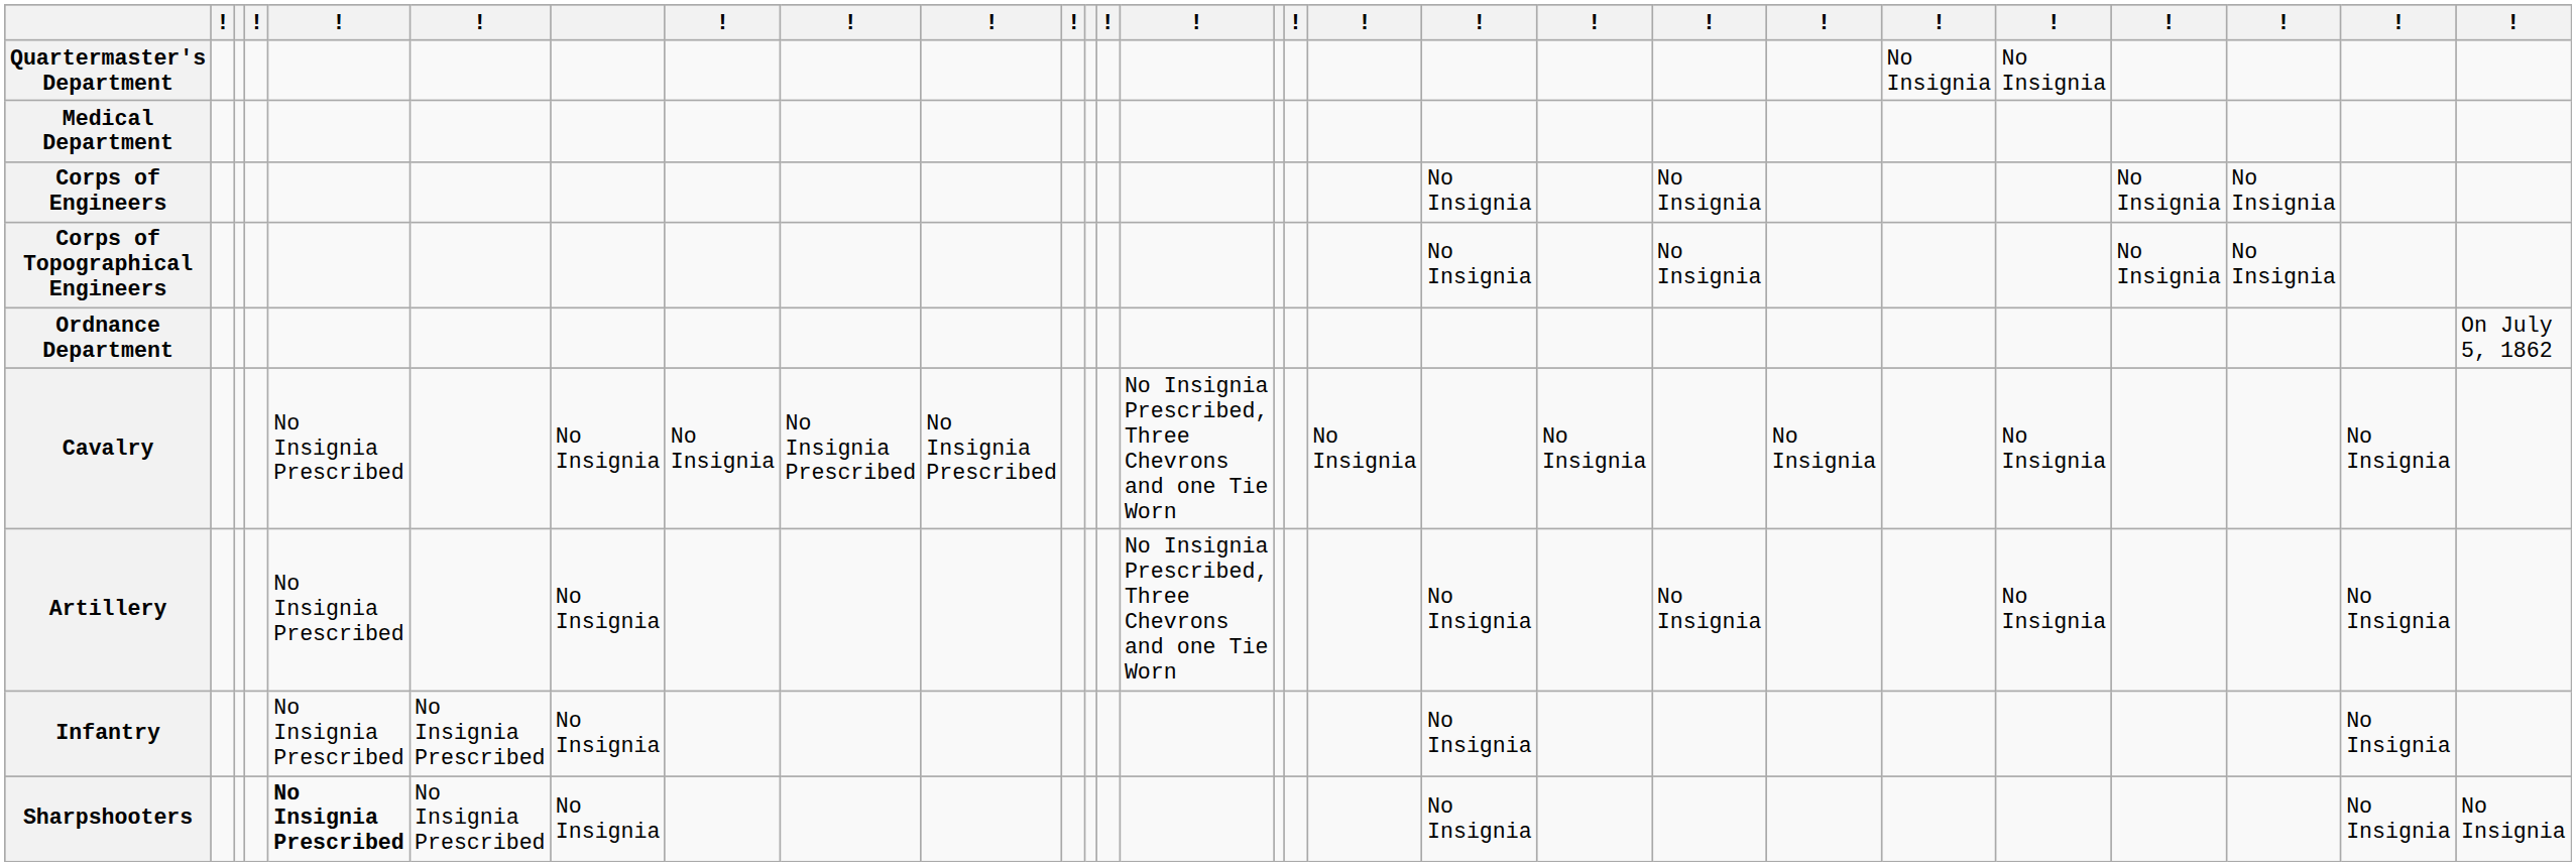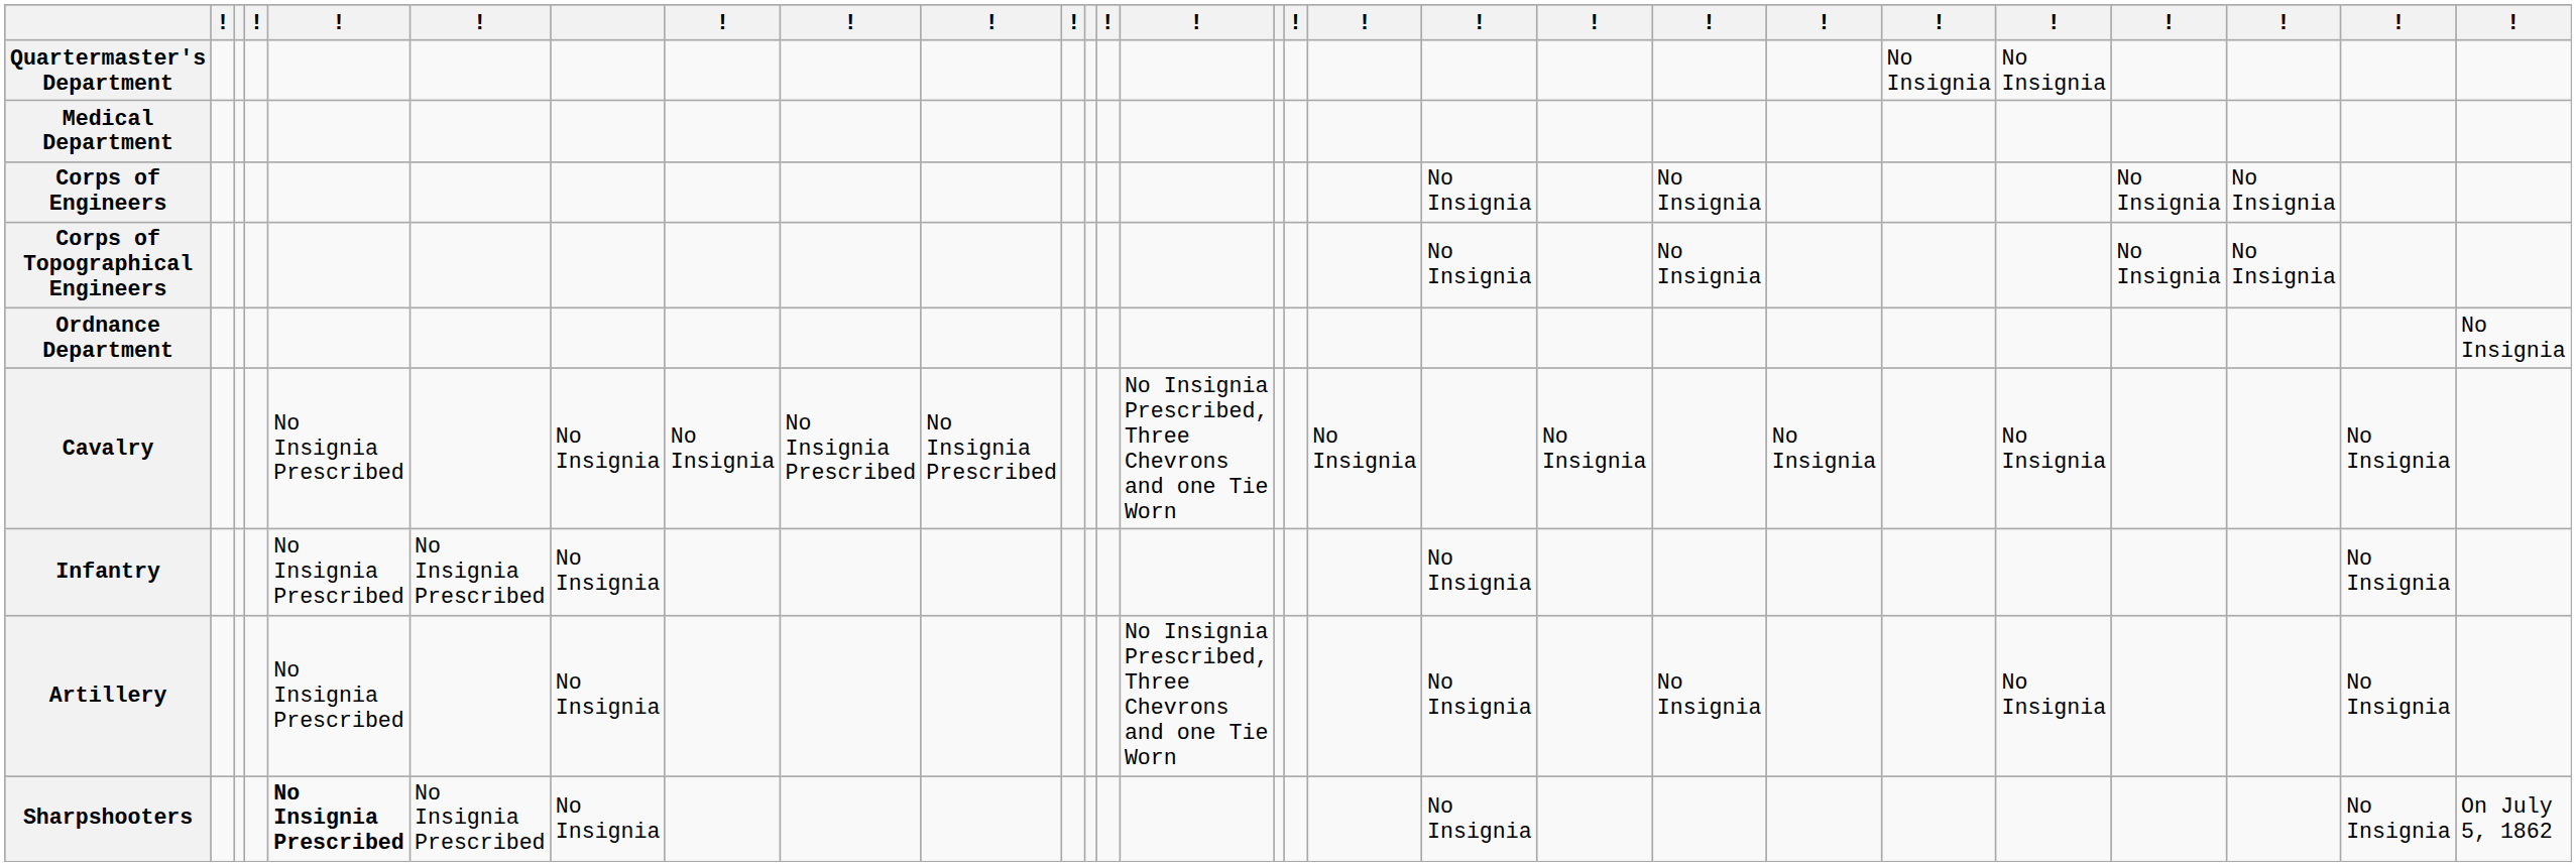 <table class="wikitable">
 <tr style="text-align:center;">
 <th></th>
 <th>!<small></small></th>
 <th><small></small></th>
 <th>!<small></small></th>
 <th>!<small></small></th>
 <th>!<small></small></th>
 <th><small></small></th>
 <th>!<small></small></th>
 <th>!<small></small></th>
 <th>!<small></small></th>
 <th>!<small></small></th>
 <th><small></small></th>
 <th>!<small></small></th>
 <th>!<small></small></th>
 <th><small></small></th>
 <th>!<small></small></th>
 <th>!<small></small></th>
 <th>!<small></small></th>
 <th>!<small></small></th>
 <th>!<small></small></th>
 <th>!<small></small></th>
 <th>!<small></small></th>
 <th>!<small></small></th>
 <th>!<small></small></th>
 <th>!<small></small></th>
 <th>!<small></small></th>
 <th>!<small></small></th>
 </tr>
 <tr>
 <th>Quartermaster's Department</th>
 <td></td>
 <td></td>
 <td></td>
 <td></td>
 <td></td>
 <td></td>
 <td></td>
 <td></td>
 <td></td>
 <td></td>
 <td></td>
 <td></td>
 <td></td>
 <td></td>
 <td></td>
 <td></td>
 <td></td>
 <td></td>
 <td></td>
 <td></td>
 <td>No Insignia</td>
 <td>No Insignia</td>
 <td></td>
 <td></td>
 <td></td>
 <td></td>
 </tr>
 <tr>
 <th>Medical Department</th>
 <td></td>
 <td></td>
 <td></td>
 <td></td>
 <td></td>
 <td></td>
 <td></td>
 <td></td>
 <td></td>
 <td></td>
 <td></td>
 <td></td>
 <td></td>
 <td></td>
 <td></td>
 <td></td>
 <td></td>
 <td></td>
 <td></td>
 <td></td>
 <td></td>
 <td></td>
 <td></td>
 <td></td>
 <td></td>
 <td></td>
 </tr>
 <tr>
 <th>Corps of Engineers</th>
 <td></td>
 <td></td>
 <td></td>
 <td></td>
 <td></td>
 <td></td>
 <td></td>
 <td></td>
 <td></td>
 <td></td>
 <td></td>
 <td></td>
 <td></td>
 <td></td>
 <td></td>
 <td></td>
 <td>No Insignia</td>
 <td></td>
 <td>No Insignia</td>
 <td></td>
 <td></td>
 <td></td>
 <td>No Insignia</td>
 <td>No Insignia</td>
 <td></td>
 </tr>
 <tr>
 <th>Corps of Topographical Engineers</th>
 <td></td>
 <td></td>
 <td></td>
 <td></td>
 <td></td>
 <td></td>
 <td></td>
 <td></td>
 <td></td>
 <td></td>
 <td></td>
 <td></td>
 <td></td>
 <td></td>
 <td></td>
 <td></td>
 <td>No Insignia</td>
 <td></td>
 <td>No Insignia</td>
 <td></td>
 <td></td>
 <td></td>
 <td>No Insignia</td>
 <td>No Insignia</td>
 <td></td>
 <td></td>
 </tr>
 <tr>
 <th>Ordnance Department</th>
 <td></td>
 <td></td>
 <td></td>
 <td></td>
 <td></td>
 <td></td>
 <td></td>
 <td></td>
 <td></td>
 <td></td>
 <td></td>
 <td></td>
 <td></td>
 <td></td>
 <td></td>
 <td></td>
 <td></td>
 <td></td>
 <td></td>
 <td></td>
 <td></td>
 <td></td>
 <td></td>
 <td></td>
 <td></td>
-<td>On July 5, 1862</td>
+<td>No Insignia</td>
 </tr>
 <tr>
 <th>Cavalry</th>
 <td></td>
 <td></td>
 <td></td>
 <td>No Insignia Prescribed</td>
 <td></td>
 <td>No Insignia</td>
 <td>No Insignia</td>
 <td>No Insignia Prescribed</td>
 <td>No Insignia Prescribed</td>
 <td></td>
 <td></td>
 <td></td>
 <td>No Insignia Prescribed, Three Chevrons and one Tie Worn</td>
 <td></td>
 <td></td>
 <td>No Insignia</td>
 <td></td>
 <td>No Insignia</td>
 <td></td>
 <td>No Insignia</td>
-<td></td>
-<td>No Insignia</td>
-<td></td>
-<td></td>
-<td>No Insignia</td>
-<td></td>
-</tr>
-<tr>
-<th>Artillery</th>
-<td></td>
-<td></td>
-<td></td>
-<td>No Insignia Prescribed</td>
-<td></td>
-<td>No Insignia</td>
-<td></td>
-<td></td>
-<td></td>
-<td></td>
-<td></td>
-<td></td>
-<td>No Insignia Prescribed, Three Chevrons and one Tie Worn</td>
-<td></td>
-<td></td>
-<td></td>
-<td>No Insignia</td>
-<td></td>
-<td>No Insignia</td>
-<td></td>
 <td></td>
 <td>No Insignia</td>
 <td></td>
 <td></td>
 <td>No Insignia</td>
 <td></td>
 </tr>
 <tr>
 <th>Infantry</th>
 <td></td>
 <td></td>
 <td></td>
 <td>No Insignia Prescribed</td>
 <td>No Insignia Prescribed</td>
 <td>No Insignia</td>
 <td></td>
 <td></td>
 <td></td>
 <td></td>
 <td></td>
 <td></td>
 <td></td>
 <td></td>
 <td></td>
 <td></td>
 <td>No Insignia</td>
 <td></td>
 <td></td>
 <td></td>
 <td></td>
 <td></td>
 <td></td>
 <td></td>
 <td>No Insignia</td>
 <td></td>
 </tr>
 <tr>
+<th>Artillery</th>
+<td></td>
+<td></td>
+<td></td>
+<td>No Insignia Prescribed</td>
+<td></td>
+<td>No Insignia</td>
+<td></td>
+<td></td>
+<td></td>
+<td></td>
+<td></td>
+<td></td>
+<td>No Insignia Prescribed, Three Chevrons and one Tie Worn</td>
+<td></td>
+<td></td>
+<td></td>
+<td>No Insignia</td>
+<td></td>
+<td>No Insignia</td>
+<td></td>
+<td></td>
+<td>No Insignia</td>
+<td></td>
+<td></td>
+<td>No Insignia</td>
+<td></td>
+</tr>
+<tr>
 <th>Sharpshooters</th>
 <td></td>
 <td></td>
 <td></td>
 <td><strong>No Insignia Prescribed</strong></td>
 <td>No Insignia Prescribed</td>
 <td>No Insignia</td>
 <td></td>
 <td></td>
 <td></td>
 <td></td>
 <td></td>
 <td></td>
 <td></td>
 <td></td>
 <td></td>
 <td></td>
 <td>No Insignia</td>
 <td></td>
 <td></td>
 <td></td>
 <td></td>
 <td></td>
 <td></td>
 <td></td>
 <td>No Insignia</td>
-<td>No Insignia</td>
+<td>On July 5, 1862</td>
 </tr>
 </table>
